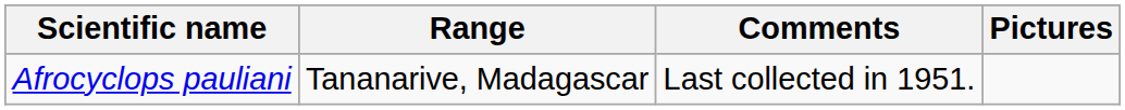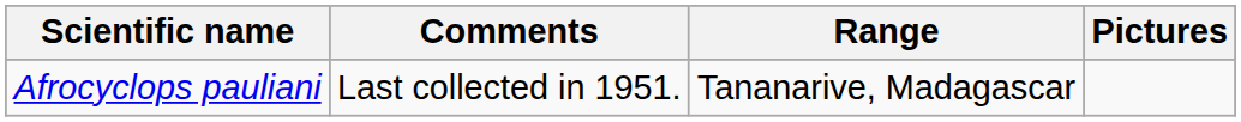 <table class="wikitable sortable">
 <tr>
 <th>Scientific name</th>
+<th class="unsortable">Comments</th>
 <th>Range</th>
-<th class="unsortable">Comments</th>
 <th class="unsortable">Pictures</th>
 </tr>
 <tr>
 <td><em><a href='#'>Afrocyclops pauliani</a></em></td>
+<td>Last collected in 1951.</td>
 <td>Tananarive, Madagascar</td>
-<td>Last collected in 1951.</td>
 <td></td>
 </tr>
 </table>
